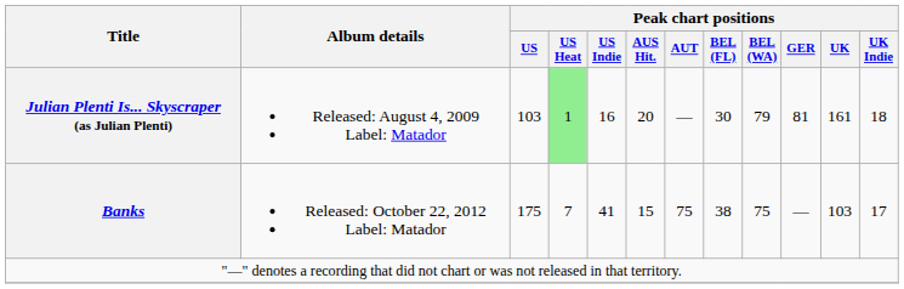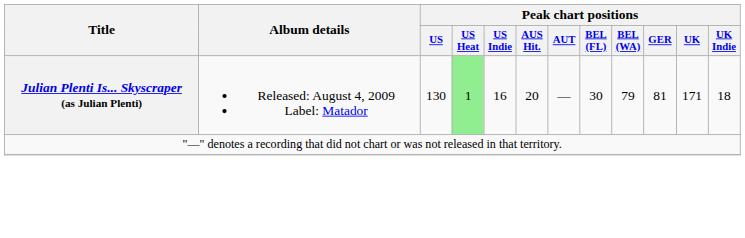 <table class="wikitable plainrowheaders" style="text-align:center;">
 <tr>
 <th scope="col" rowspan="2" style="width:14em;">Title</th>
 <th scope="col" rowspan="2" style="width:16em;">Album details</th>
 <th scope="col" colspan="10">Peak chart positions</th>
 </tr>
 <tr>
 <th scope="col" style="width:2.5em;font-size:80%;"><a href='#'>US</a><br></th>
 <th scope="col" style="width:2.5em;font-size:80%;"><a href='#'>US<br>Heat</a><br></th>
 <th scope="col" style="width:2.5em;font-size:80%;"><a href='#'>US Indie</a><br></th>
 <th scope="col" style="width:2.5em;font-size:80%;"><a href='#'>AUS<br>Hit.</a><br></th>
 <th scope="col" style="width:2.5em;font-size:80%;"><a href='#'>AUT</a><br></th>
 <th scope="col" style="width:2.5em;font-size:80%;"><a href='#'>BEL<br>(FL)</a><br></th>
 <th scope="col" style="width:2.5em;font-size:80%;"><a href='#'>BEL<br>(WA)</a><br></th>
 <th scope="col" style="width:2.5em;font-size:80%;"><a href='#'>GER</a><br></th>
 <th scope="col" style="width:2.5em;font-size:80%;"><a href='#'>UK</a><br></th>
 <th scope="col" style="width:2.5em;font-size:80%;"><a href='#'>UK<br>Indie</a><br></th>
 </tr>
 <tr>
 <th scope="row"><em><a href='#'>Julian Plenti Is... Skyscraper</a></em><br><small>(as Julian Plenti)</small></th>
 <td><br><ul><li>Released: August 4, 2009</li><li>Label: <a href='#'>Matador</a></li></ul></td>
-<td>103</td>
+<td>130</td>
 <td style="background: lightgreen;">1</td>
 <td>16</td>
 <td>20</td>
 <td>—</td>
 <td>30</td>
 <td>79</td>
 <td>81</td>
-<td>161</td>
+<td>171</td>
 <td>18</td>
-</tr>
-<tr>
-<th scope="row"><em><a href='#'>Banks</a></em></th>
-<td><br><ul><li>Released: October 22, 2012</li><li>Label: Matador</li></ul></td>
-<td>175</td>
-<td>7</td>
-<td>41</td>
-<td>15</td>
-<td>75</td>
-<td>38</td>
-<td>75</td>
-<td>—</td>
-<td>103</td>
-<td>17</td>
 </tr>
 <tr>
 <td colspan="12" style="font-size:90%">"—" denotes a recording that did not chart or was not released in that territory.</td>
 </tr>
 <tr>
 </tr>
 </table>
